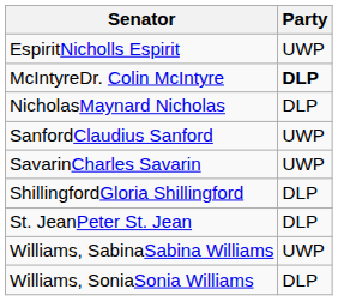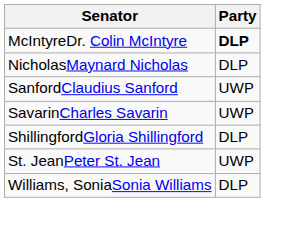 <table class="wikitable sortable">
 <tr>
 <th>Senator</th>
 <th>Party</th>
-</tr>
-<tr>
-<td><span>Espirit</span><a href='#'>Nicholls Espirit</a></td>
-<td>UWP</td>
 </tr>
 <tr>
 <td><span>McIntyre</span>Dr. <a href='#'>Colin McIntyre</a></td>
 <td><strong>DLP</strong></td>
 </tr>
 <tr>
 <td><span>Nicholas</span><a href='#'>Maynard Nicholas</a></td>
 <td>DLP</td>
 </tr>
 <tr>
 <td><span>Sanford</span><a href='#'>Claudius Sanford</a></td>
 <td>UWP</td>
 </tr>
 <tr>
 <td><span>Savarin</span><a href='#'>Charles Savarin</a></td>
 <td>UWP</td>
 </tr>
 <tr>
 <td><span>Shillingford</span><a href='#'>Gloria Shillingford</a></td>
 <td>DLP</td>
 </tr>
 <tr>
 <td><span>St. Jean</span><a href='#'>Peter St. Jean</a></td>
-<td>DLP</td>
-</tr>
-<tr>
-<td><span>Williams, Sabina</span><a href='#'>Sabina Williams</a></td>
 <td>UWP</td>
 </tr>
 <tr>
 <td><span>Williams, Sonia</span><a href='#'>Sonia Williams</a></td>
 <td>DLP</td>
 </tr>
 </table>
